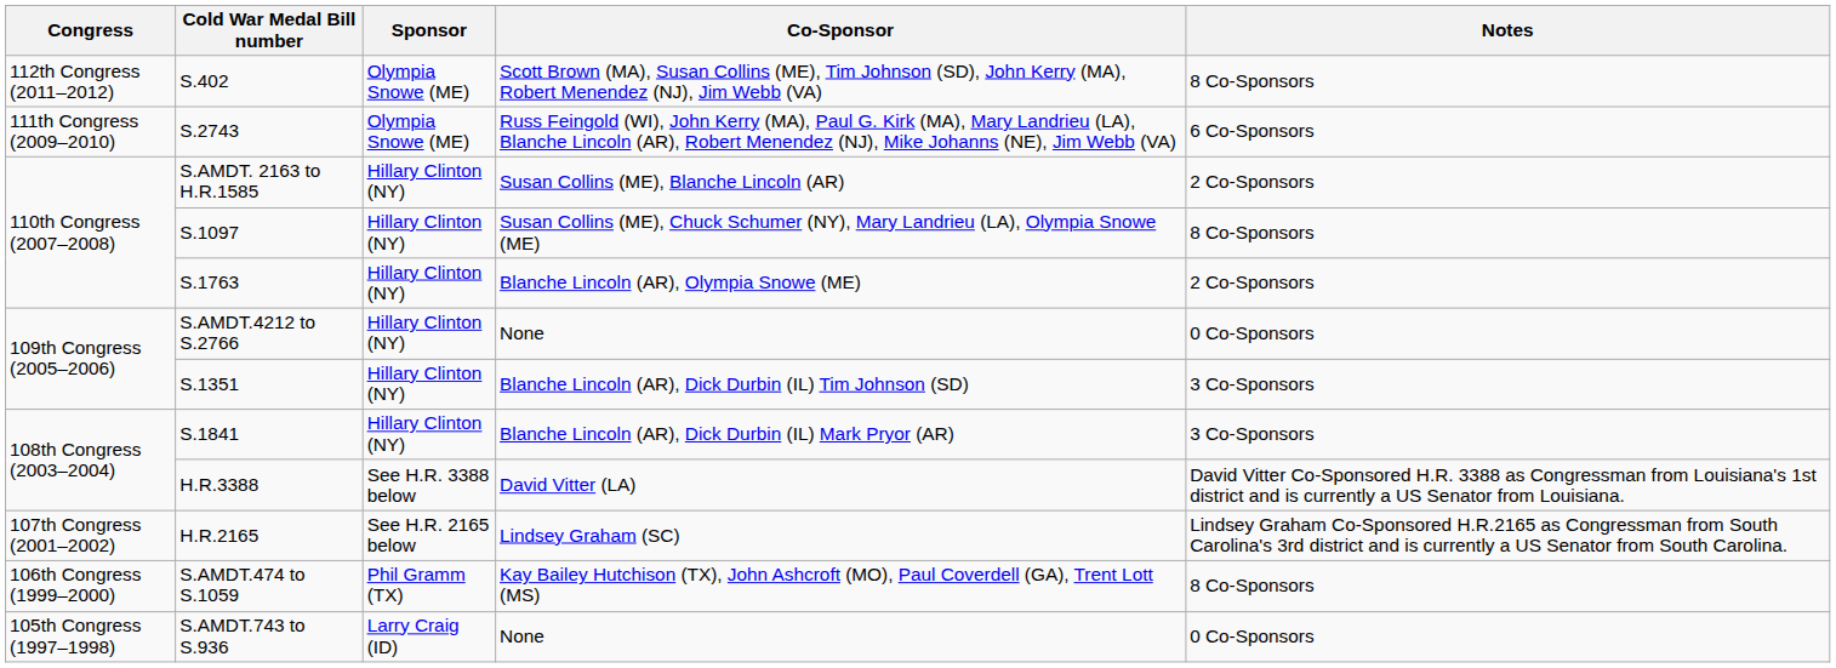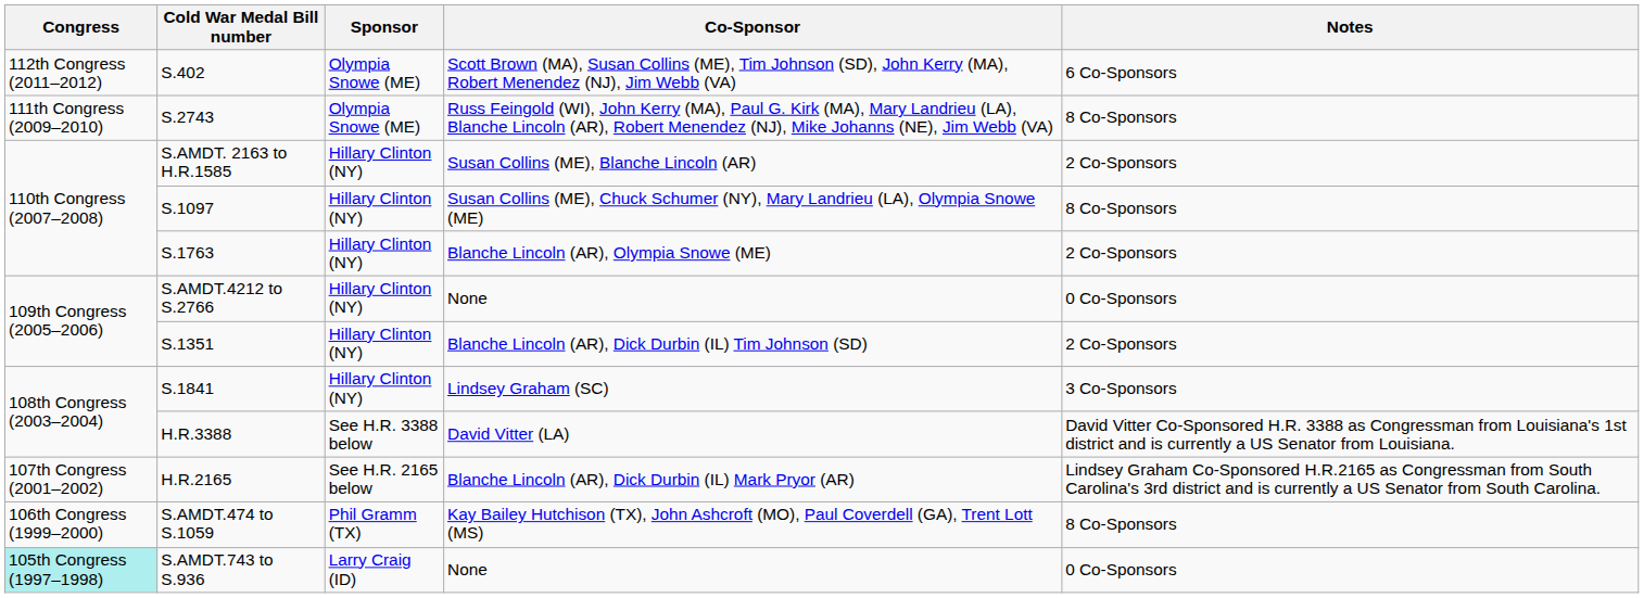 <table class="wikitable sortable">
 <tr>
 <th>Congress</th>
 <th>Cold War Medal Bill number</th>
 <th>Sponsor</th>
 <th>Co-Sponsor</th>
 <th>Notes</th>
 </tr>
 <tr>
 <td>112th Congress (2011–2012)</td>
 <td>S.402</td>
 <td><a href='#'>Olympia Snowe</a> (ME)</td>
 <td><a href='#'>Scott Brown</a> (MA), <a href='#'>Susan Collins</a> (ME), <a href='#'>Tim Johnson</a> (SD), <a href='#'>John Kerry</a> (MA), <a href='#'>Robert Menendez</a> (NJ), <a href='#'>Jim Webb</a> (VA)</td>
-<td>8 Co-Sponsors</td>
+<td>6 Co-Sponsors</td>
 </tr>
 <tr>
 <td>111th Congress (2009–2010)</td>
 <td>S.2743</td>
 <td><a href='#'>Olympia Snowe</a> (ME)</td>
 <td><a href='#'>Russ Feingold</a> (WI), <a href='#'>John Kerry</a> (MA), <a href='#'>Paul G. Kirk</a> (MA), <a href='#'>Mary Landrieu</a> (LA), <a href='#'>Blanche Lincoln</a> (AR), <a href='#'>Robert Menendez</a> (NJ), <a href='#'>Mike Johanns</a> (NE), <a href='#'>Jim Webb</a> (VA)</td>
-<td>6 Co-Sponsors</td>
+<td>8 Co-Sponsors</td>
 </tr>
 <tr>
 <td rowspan=3>110th Congress (2007–2008)</td>
 <td>S.AMDT. 2163 to H.R.1585</td>
 <td><a href='#'>Hillary Clinton</a> (NY)</td>
 <td><a href='#'>Susan Collins</a> (ME), <a href='#'>Blanche Lincoln</a> (AR)</td>
 <td>2 Co-Sponsors</td>
 </tr>
 <tr>
 <td>S.1097</td>
 <td><a href='#'>Hillary Clinton</a> (NY)</td>
 <td><a href='#'>Susan Collins</a> (ME), <a href='#'>Chuck Schumer</a> (NY), <a href='#'>Mary Landrieu</a> (LA),  <a href='#'>Olympia Snowe</a> (ME)</td>
 <td>8 Co-Sponsors</td>
 </tr>
 <tr>
 <td>S.1763</td>
 <td><a href='#'>Hillary Clinton</a> (NY)</td>
 <td><a href='#'>Blanche Lincoln</a> (AR), <a href='#'>Olympia Snowe</a> (ME)</td>
 <td>2 Co-Sponsors</td>
 </tr>
 <tr>
 <td rowspan=2>109th Congress (2005–2006)</td>
 <td>S.AMDT.4212 to S.2766</td>
 <td><a href='#'>Hillary Clinton</a> (NY)</td>
 <td>None</td>
 <td>0 Co-Sponsors</td>
 </tr>
 <tr>
 <td>S.1351</td>
 <td><a href='#'>Hillary Clinton</a> (NY)</td>
 <td><a href='#'>Blanche Lincoln</a> (AR), <a href='#'>Dick Durbin</a> (IL) <a href='#'>Tim Johnson</a> (SD)</td>
-<td>3 Co-Sponsors</td>
+<td>2 Co-Sponsors</td>
 </tr>
 <tr>
 <td rowspan=2>108th Congress (2003–2004)</td>
 <td>S.1841</td>
 <td><a href='#'>Hillary Clinton</a> (NY)</td>
-<td><a href='#'>Blanche Lincoln</a> (AR), <a href='#'>Dick Durbin</a> (IL) <a href='#'>Mark Pryor</a> (AR)</td>
+<td><a href='#'>Lindsey Graham</a> (SC)</td>
 <td>3 Co-Sponsors</td>
 </tr>
 <tr>
 <td>H.R.3388</td>
 <td>See H.R. 3388 below</td>
 <td><a href='#'>David Vitter</a> (LA)</td>
 <td>David Vitter Co-Sponsored H.R. 3388 as Congressman from Louisiana's 1st district and is currently a US Senator from Louisiana.</td>
 </tr>
 <tr>
 <td>107th Congress (2001–2002)</td>
 <td>H.R.2165</td>
 <td>See H.R. 2165 below</td>
-<td><a href='#'>Lindsey Graham</a> (SC)</td>
+<td><a href='#'>Blanche Lincoln</a> (AR), <a href='#'>Dick Durbin</a> (IL) <a href='#'>Mark Pryor</a> (AR)</td>
 <td>Lindsey Graham Co-Sponsored H.R.2165 as Congressman from South Carolina's 3rd district and is currently a US Senator from South Carolina.</td>
 </tr>
 <tr>
 <td>106th Congress (1999–2000)</td>
 <td>S.AMDT.474 to S.1059</td>
 <td><a href='#'>Phil Gramm</a> (TX)</td>
 <td><a href='#'>Kay Bailey Hutchison</a> (TX), <a href='#'>John Ashcroft</a> (MO), <a href='#'>Paul Coverdell</a> (GA), <a href='#'>Trent Lott</a> (MS)</td>
 <td>8 Co-Sponsors</td>
 </tr>
 <tr>
-<td>105th Congress (1997–1998)</td>
+<td style="background: paleturquoise;">105th Congress (1997–1998)</td>
 <td>S.AMDT.743 to S.936</td>
 <td><a href='#'>Larry Craig</a> (ID)</td>
 <td>None</td>
 <td>0 Co-Sponsors</td>
 </tr>
 </table>
